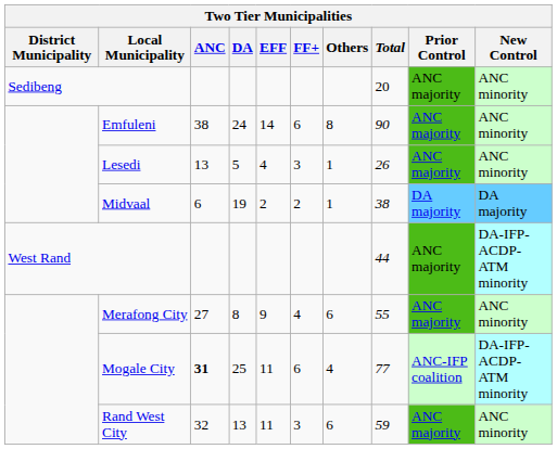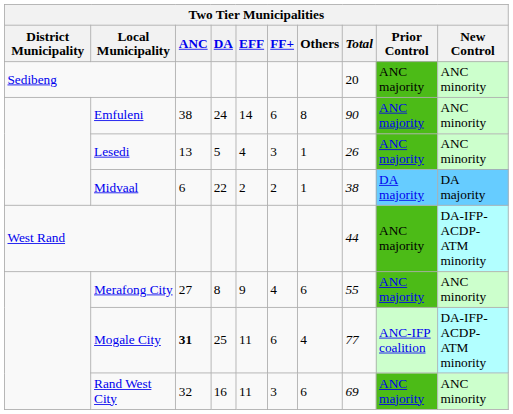 <table class="wikitable">
 <tr>
 <th colspan="10">Two Tier Municipalities</th>
 </tr>
 <tr>
 <th>District Municipality</th>
 <th>Local Municipality</th>
 <th><a href='#'>ANC</a></th>
 <th><a href='#'>DA</a></th>
 <th><a href='#'>EFF</a></th>
 <th><a href='#'>FF+</a></th>
 <th>Others</th>
 <th><em>Total</em></th>
 <th>Prior Control</th>
 <th>New Control</th>
 </tr>
 <tr>
 <td colspan="2"><a href='#'>Sedibeng</a></td>
 <td></td>
 <td></td>
 <td></td>
 <td></td>
 <td></td>
 <td>20</td>
 <td style="background:#4CBB17;">ANC majority</td>
 <td style="background:#cfc;">ANC minority</td>
 </tr>
 <tr>
 <td rowspan="3"></td>
 <td><a href='#'>Emfuleni</a></td>
 <td>38</td>
 <td>24</td>
 <td>14</td>
 <td>6</td>
 <td>8</td>
 <td><em>90</em></td>
 <td style="background:#4CBB17;"><a href='#'>ANC majority</a></td>
 <td style="background:#cfc;">ANC minority</td>
 </tr>
 <tr>
 <td><a href='#'>Lesedi</a></td>
 <td>13</td>
 <td>5</td>
 <td>4</td>
 <td>3</td>
 <td>1</td>
 <td><em>26</em></td>
 <td style="background:#4CBB17;"><a href='#'>ANC majority</a></td>
 <td style="background:#cfc;">ANC minority</td>
 </tr>
 <tr>
 <td><a href='#'>Midvaal</a></td>
 <td>6</td>
-<td>19</td>
+<td>22</td>
 <td>2</td>
 <td>2</td>
 <td>1</td>
 <td><em>38</em></td>
 <td style="background:#6cf;"><a href='#'>DA majority</a></td>
 <td style="background:#6cf;">DA majority</td>
 </tr>
 <tr>
 <td colspan="2"><a href='#'>West Rand</a></td>
 <td></td>
 <td></td>
 <td></td>
 <td></td>
 <td></td>
 <td><em>44</em></td>
 <td style="background:#4CBB17;">ANC majority</td>
 <td style="background:#B2FFFF;">DA-IFP-ACDP-ATM minority</td>
 </tr>
 <tr>
 <td rowspan="3"></td>
 <td><a href='#'>Merafong City</a></td>
 <td>27</td>
 <td>8</td>
 <td>9</td>
 <td>4</td>
 <td>6</td>
 <td><em>55</em></td>
 <td style="background:#4CBB17;"><a href='#'>ANC majority</a></td>
 <td style="background:#cfc;">ANC minority</td>
 </tr>
 <tr>
 <td><a href='#'>Mogale City</a></td>
 <td><strong>31</strong></td>
 <td>25</td>
 <td>11</td>
 <td>6</td>
 <td>4</td>
 <td><em>77</em></td>
 <td style="background:#cfc;"><a href='#'>ANC-IFP coalition</a></td>
 <td style="background:#B2FFFF;">DA-IFP-ACDP-ATM minority</td>
 </tr>
 <tr>
 <td><a href='#'>Rand West City</a></td>
 <td>32</td>
-<td>13</td>
+<td>16</td>
 <td>11</td>
 <td>3</td>
 <td>6</td>
-<td><em>59</em></td>
+<td><em>69</em></td>
 <td style="background:#4CBB17;"><a href='#'>ANC majority</a></td>
 <td style="background:#cfc;">ANC minority</td>
 </tr>
 </table>
